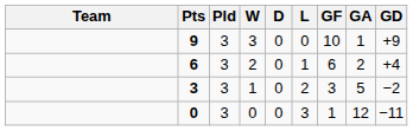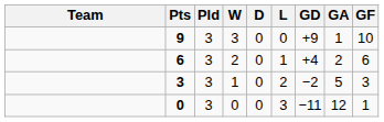 <table class="wikitable" style="text-align:center;">
 <tr>
 <th width=175>Team</th>
 <th width=20 abbr="Points">Pts</th>
 <th width=20 abbr="Played">Pld</th>
 <th width=20 abbr="Won">W</th>
 <th width=20 abbr="Drawn">D</th>
 <th width=20 abbr="Lost">L</th>
+<th width=20 abbr="Goal difference">GD</th>
+<th width=20 abbr="Goals against">GA</th>
 <th width=20 abbr="Goals for">GF</th>
-<th width=20 abbr="Goals against">GA</th>
-<th width=20 abbr="Goal difference">GD</th>
 </tr>
 <tr>
 <td style="text-align:left;"></td>
 <td><strong>9</strong></td>
 <td>3</td>
 <td>3</td>
 <td>0</td>
 <td>0</td>
+<td>+9</td>
+<td>1</td>
 <td>10</td>
-<td>1</td>
-<td>+9</td>
 </tr>
 <tr>
 <td style="text-align:left;"></td>
 <td><strong>6</strong></td>
 <td>3</td>
 <td>2</td>
 <td>0</td>
 <td>1</td>
+<td>+4</td>
+<td>2</td>
 <td>6</td>
-<td>2</td>
-<td>+4</td>
 </tr>
 <tr>
 <td style="text-align:left;"></td>
 <td><strong>3</strong></td>
 <td>3</td>
 <td>1</td>
 <td>0</td>
 <td>2</td>
+<td>−2</td>
+<td>5</td>
 <td>3</td>
-<td>5</td>
-<td>−2</td>
 </tr>
 <tr>
 <td style="text-align:left;"></td>
 <td><strong>0</strong></td>
 <td>3</td>
 <td>0</td>
 <td>0</td>
 <td>3</td>
+<td>−11</td>
+<td>12</td>
 <td>1</td>
-<td>12</td>
-<td>−11</td>
 </tr>
 </table>
